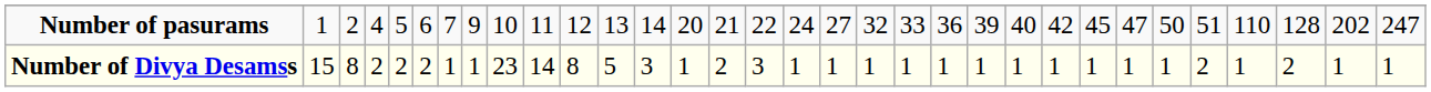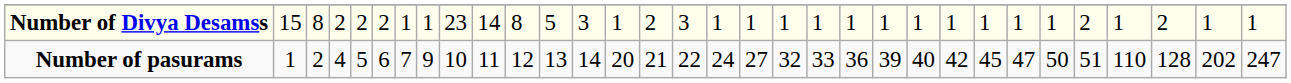 <table class="wikitable">
 <tr style="background:#ffc;">
+</tr>
+<tr style="background:#ffe;">
+<td><strong>Number of <a href='#'>Divya Desams</a>s</strong></td>
+<td>15</td>
+<td>8</td>
+<td>2</td>
+<td>2</td>
+<td>2</td>
+<td>1</td>
+<td>1</td>
+<td>23</td>
+<td>14</td>
+<td>8</td>
+<td>5</td>
+<td>3</td>
+<td>1</td>
+<td>2</td>
+<td>3</td>
+<td>1</td>
+<td>1</td>
+<td>1</td>
+<td>1</td>
+<td>1</td>
+<td>1</td>
+<td>1</td>
+<td>1</td>
+<td>1</td>
+<td>1</td>
+<td>1</td>
+<td>2</td>
+<td>1</td>
+<td>2</td>
+<td>1</td>
+<td>1</td>
 </tr>
 <tr align="center">
 <td><strong>Number of pasurams</strong></td>
 <td>1</td>
 <td>2</td>
 <td>4</td>
 <td>5</td>
 <td>6</td>
 <td>7</td>
 <td>9</td>
 <td>10</td>
 <td>11</td>
 <td>12</td>
 <td>13</td>
 <td>14</td>
 <td>20</td>
 <td>21</td>
 <td>22</td>
 <td>24</td>
 <td>27</td>
 <td>32</td>
 <td>33</td>
 <td>36</td>
 <td>39</td>
 <td>40</td>
 <td>42</td>
 <td>45</td>
 <td>47</td>
 <td>50</td>
 <td>51</td>
 <td>110</td>
 <td>128</td>
 <td>202</td>
 <td>247</td>
 </tr>
-<tr style="background:#ffe;">
-<td><strong>Number of <a href='#'>Divya Desams</a>s</strong></td>
-<td>15</td>
-<td>8</td>
-<td>2</td>
-<td>2</td>
-<td>2</td>
-<td>1</td>
-<td>1</td>
-<td>23</td>
-<td>14</td>
-<td>8</td>
-<td>5</td>
-<td>3</td>
-<td>1</td>
-<td>2</td>
-<td>3</td>
-<td>1</td>
-<td>1</td>
-<td>1</td>
-<td>1</td>
-<td>1</td>
-<td>1</td>
-<td>1</td>
-<td>1</td>
-<td>1</td>
-<td>1</td>
-<td>1</td>
-<td>2</td>
-<td>1</td>
-<td>2</td>
-<td>1</td>
-<td>1</td>
-</tr>
 </table>
